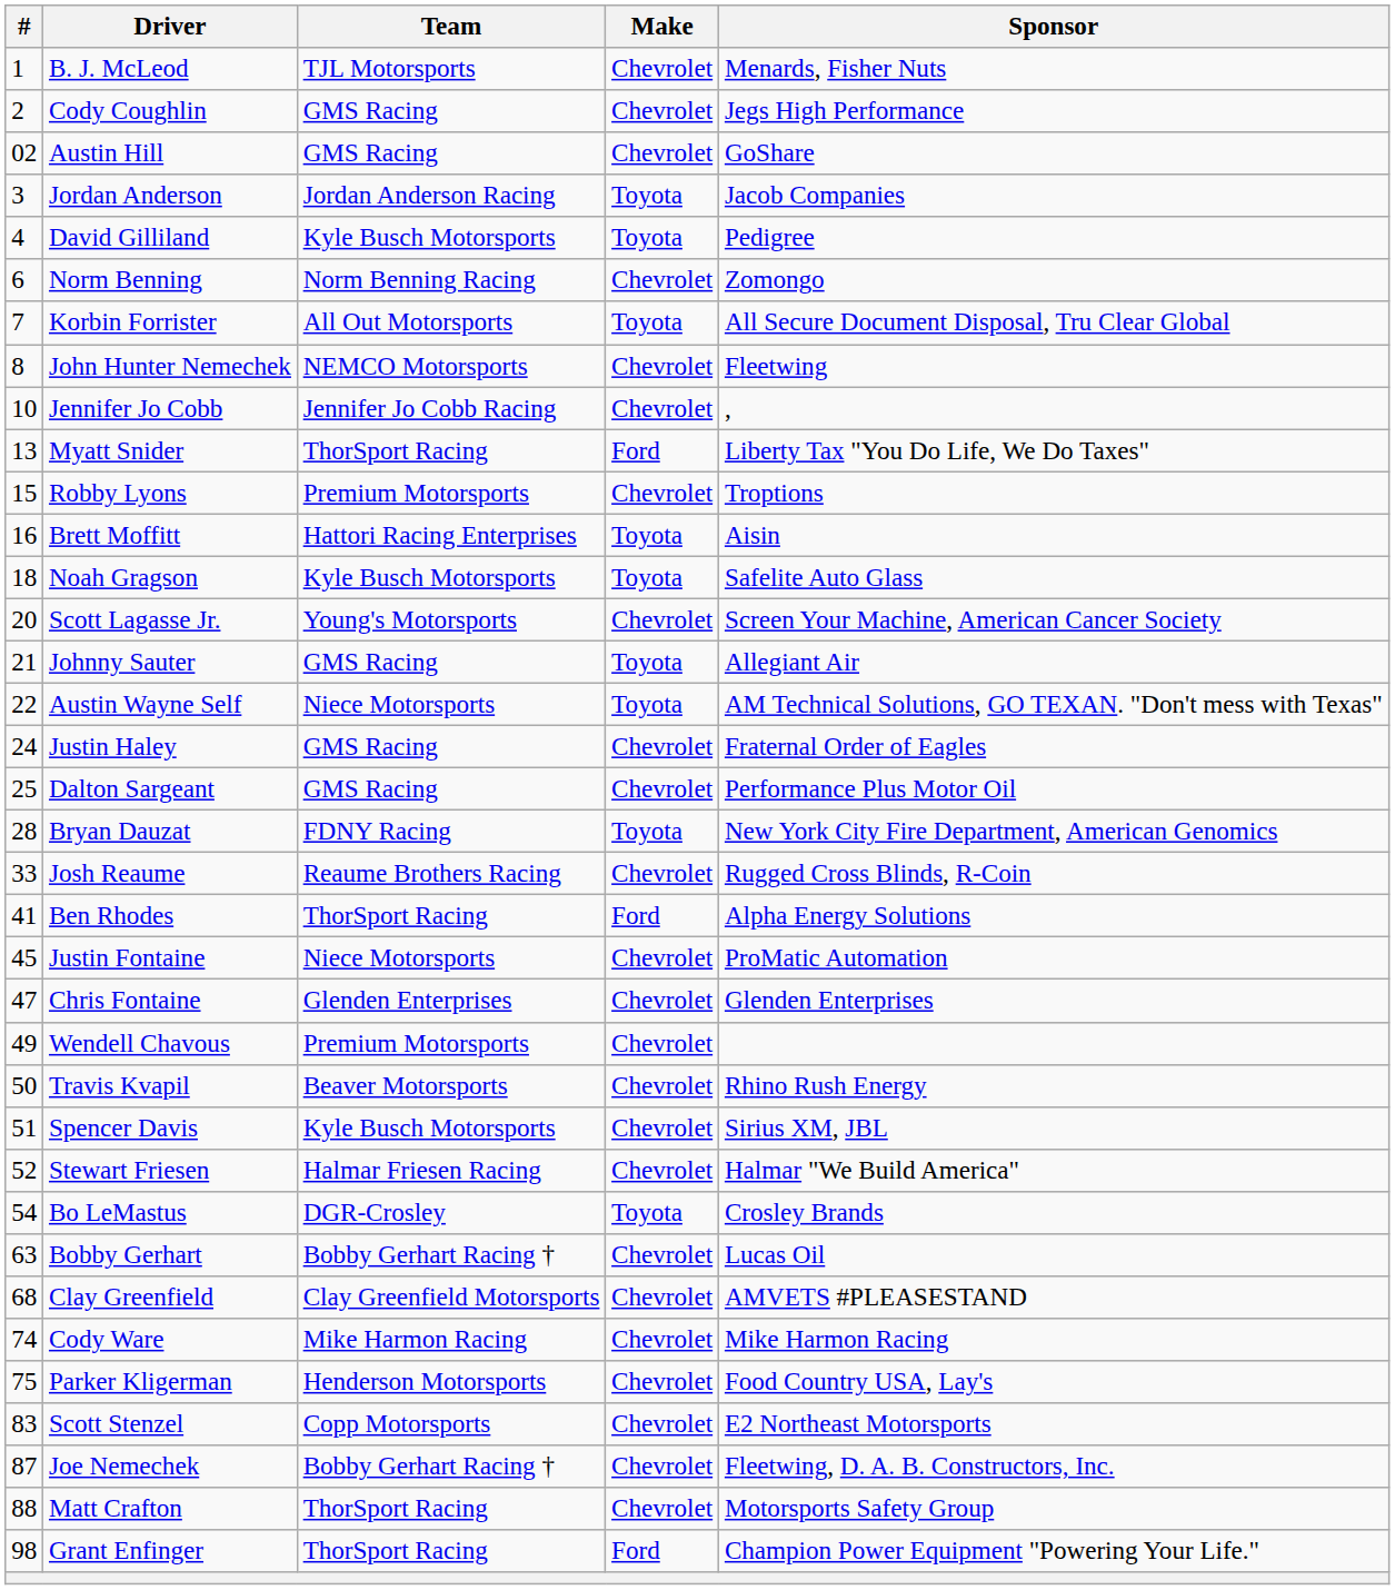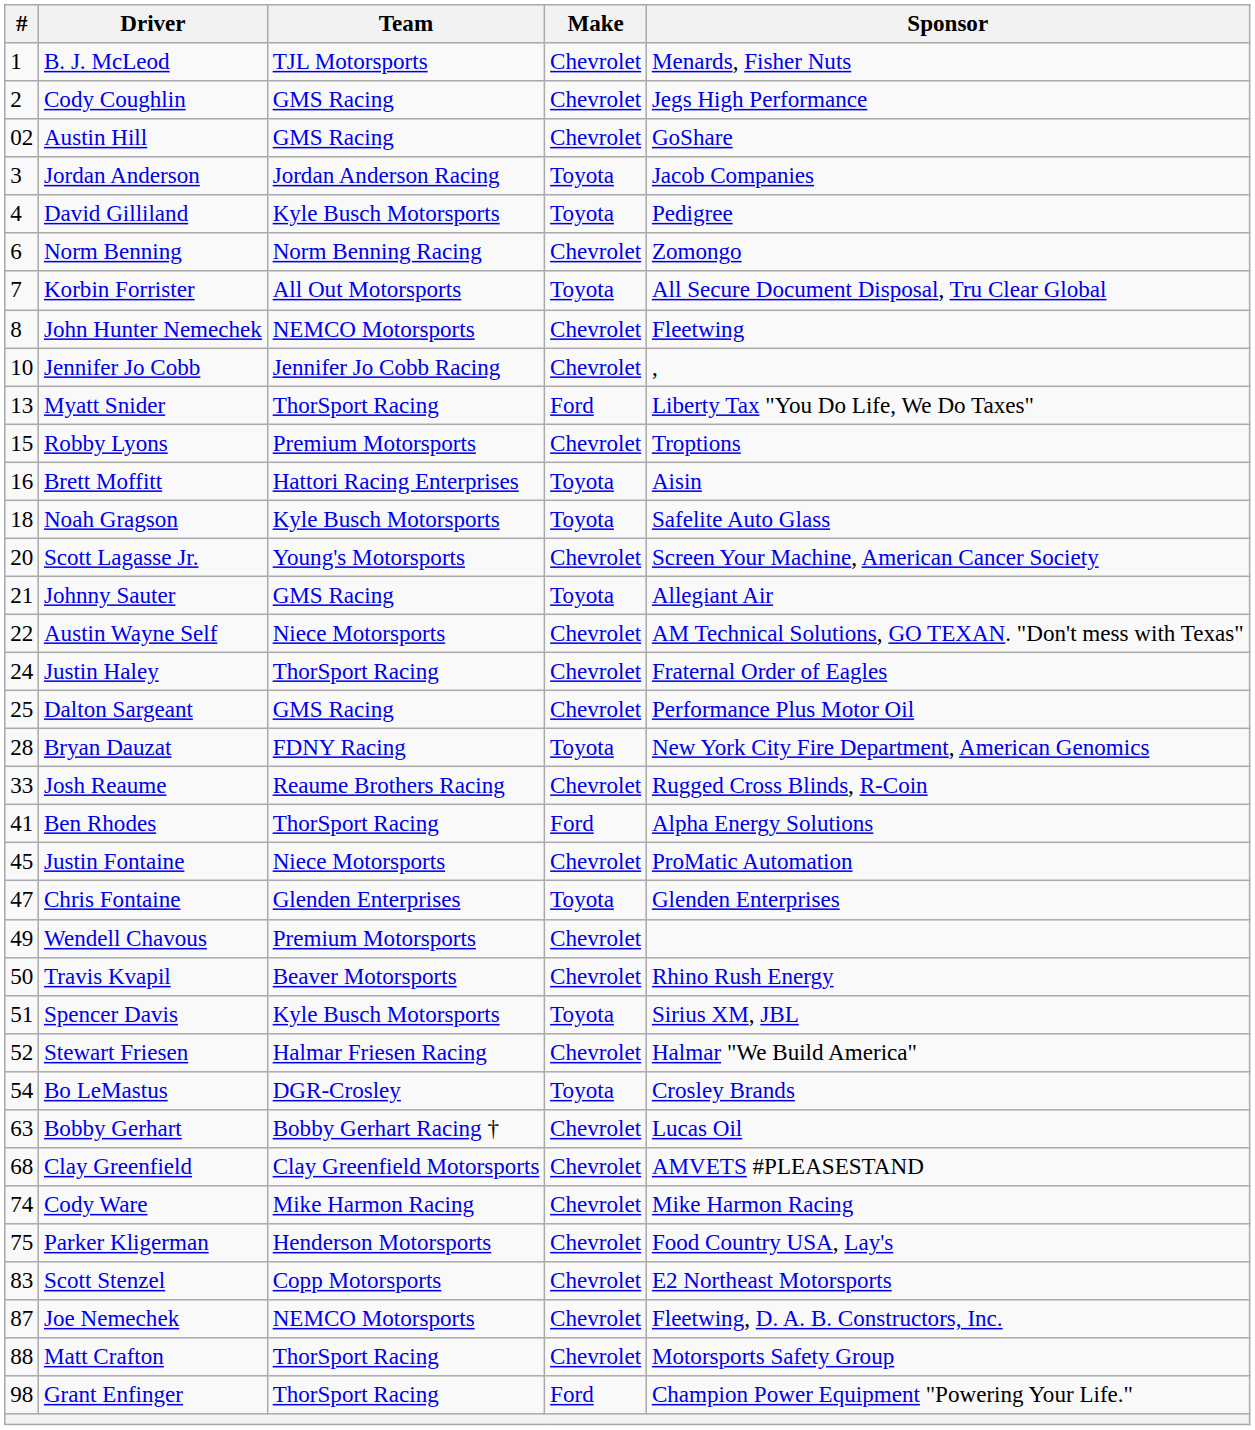 <table class="wikitable" style="font-size:95%">
 <tr>
 <th>#</th>
 <th>Driver</th>
 <th>Team</th>
 <th>Make</th>
 <th>Sponsor</th>
 </tr>
 <tr>
 <td>1</td>
 <td><a href='#'>B. J. McLeod</a></td>
 <td><a href='#'>TJL Motorsports</a></td>
 <td><a href='#'>Chevrolet</a></td>
 <td><a href='#'>Menards</a>, <a href='#'>Fisher Nuts</a></td>
 </tr>
 <tr>
 <td>2</td>
 <td><a href='#'>Cody Coughlin</a></td>
 <td><a href='#'>GMS Racing</a></td>
 <td><a href='#'>Chevrolet</a></td>
 <td><a href='#'>Jegs High Performance</a></td>
 </tr>
 <tr>
 <td>02</td>
 <td><a href='#'>Austin Hill</a></td>
 <td><a href='#'>GMS Racing</a></td>
 <td><a href='#'>Chevrolet</a></td>
 <td><a href='#'>GoShare</a></td>
 </tr>
 <tr>
 <td>3</td>
 <td><a href='#'>Jordan Anderson</a></td>
 <td><a href='#'>Jordan Anderson Racing</a></td>
 <td><a href='#'>Toyota</a></td>
 <td><a href='#'>Jacob Companies</a></td>
 </tr>
 <tr>
 <td>4</td>
 <td><a href='#'>David Gilliland</a></td>
 <td><a href='#'>Kyle Busch Motorsports</a></td>
 <td><a href='#'>Toyota</a></td>
 <td><a href='#'>Pedigree</a></td>
 </tr>
 <tr>
 <td>6</td>
 <td><a href='#'>Norm Benning</a></td>
 <td><a href='#'>Norm Benning Racing</a></td>
 <td><a href='#'>Chevrolet</a></td>
 <td><a href='#'>Zomongo</a></td>
 </tr>
 <tr>
 <td>7</td>
 <td><a href='#'>Korbin Forrister</a></td>
 <td><a href='#'>All Out Motorsports</a></td>
 <td><a href='#'>Toyota</a></td>
 <td><a href='#'>All Secure Document Disposal</a>, <a href='#'>Tru Clear Global</a></td>
 </tr>
 <tr>
 <td>8</td>
 <td><a href='#'>John Hunter Nemechek</a></td>
 <td><a href='#'>NEMCO Motorsports</a></td>
 <td><a href='#'>Chevrolet</a></td>
 <td><a href='#'>Fleetwing</a></td>
 </tr>
 <tr>
 <td>10</td>
 <td><a href='#'>Jennifer Jo Cobb</a></td>
 <td><a href='#'>Jennifer Jo Cobb Racing</a></td>
 <td><a href='#'>Chevrolet</a></td>
 <td>, </td>
 </tr>
 <tr>
 <td>13</td>
 <td><a href='#'>Myatt Snider</a></td>
 <td><a href='#'>ThorSport Racing</a></td>
 <td><a href='#'>Ford</a></td>
 <td><a href='#'>Liberty Tax</a> "You Do Life, We Do Taxes"</td>
 </tr>
 <tr>
 <td>15</td>
 <td><a href='#'>Robby Lyons</a></td>
 <td><a href='#'>Premium Motorsports</a></td>
 <td><a href='#'>Chevrolet</a></td>
 <td><a href='#'>Troptions</a></td>
 </tr>
 <tr>
 <td>16</td>
 <td><a href='#'>Brett Moffitt</a></td>
 <td><a href='#'>Hattori Racing Enterprises</a></td>
 <td><a href='#'>Toyota</a></td>
 <td><a href='#'>Aisin</a></td>
 </tr>
 <tr>
 <td>18</td>
 <td><a href='#'>Noah Gragson</a></td>
 <td><a href='#'>Kyle Busch Motorsports</a></td>
 <td><a href='#'>Toyota</a></td>
 <td><a href='#'>Safelite Auto Glass</a></td>
 </tr>
 <tr>
 <td>20</td>
 <td><a href='#'>Scott Lagasse Jr.</a></td>
 <td><a href='#'>Young's Motorsports</a></td>
 <td><a href='#'>Chevrolet</a></td>
 <td><a href='#'>Screen Your Machine</a>, <a href='#'>American Cancer Society</a></td>
 </tr>
 <tr>
 <td>21</td>
 <td><a href='#'>Johnny Sauter</a></td>
 <td><a href='#'>GMS Racing</a></td>
 <td><a href='#'>Toyota</a></td>
 <td><a href='#'>Allegiant Air</a></td>
 </tr>
 <tr>
 <td>22</td>
 <td><a href='#'>Austin Wayne Self</a></td>
 <td><a href='#'>Niece Motorsports</a></td>
-<td><a href='#'>Toyota</a></td>
+<td><a href='#'>Chevrolet</a></td>
 <td><a href='#'>AM Technical Solutions</a>, <a href='#'>GO TEXAN</a>. "Don't mess with Texas"</td>
 </tr>
 <tr>
 <td>24</td>
 <td><a href='#'>Justin Haley</a></td>
-<td><a href='#'>GMS Racing</a></td>
+<td><a href='#'>ThorSport Racing</a></td>
 <td><a href='#'>Chevrolet</a></td>
 <td><a href='#'>Fraternal Order of Eagles</a></td>
 </tr>
 <tr>
 <td>25</td>
 <td><a href='#'>Dalton Sargeant</a></td>
 <td><a href='#'>GMS Racing</a></td>
 <td><a href='#'>Chevrolet</a></td>
 <td><a href='#'>Performance Plus Motor Oil</a></td>
 </tr>
 <tr>
 <td>28</td>
 <td><a href='#'>Bryan Dauzat</a></td>
 <td><a href='#'>FDNY Racing</a></td>
 <td><a href='#'>Toyota</a></td>
 <td><a href='#'>New York City Fire Department</a>, <a href='#'>American Genomics</a></td>
 </tr>
 <tr>
 <td>33</td>
 <td><a href='#'>Josh Reaume</a></td>
 <td><a href='#'>Reaume Brothers Racing</a></td>
 <td><a href='#'>Chevrolet</a></td>
 <td><a href='#'>Rugged Cross Blinds</a>, <a href='#'>R-Coin</a></td>
 </tr>
 <tr>
 <td>41</td>
 <td><a href='#'>Ben Rhodes</a></td>
 <td><a href='#'>ThorSport Racing</a></td>
 <td><a href='#'>Ford</a></td>
 <td><a href='#'>Alpha Energy Solutions</a></td>
 </tr>
 <tr>
 <td>45</td>
 <td><a href='#'>Justin Fontaine</a></td>
 <td><a href='#'>Niece Motorsports</a></td>
 <td><a href='#'>Chevrolet</a></td>
 <td><a href='#'>ProMatic Automation</a></td>
 </tr>
 <tr>
 <td>47</td>
 <td><a href='#'>Chris Fontaine</a></td>
 <td><a href='#'>Glenden Enterprises</a></td>
-<td><a href='#'>Chevrolet</a></td>
+<td><a href='#'>Toyota</a></td>
 <td><a href='#'>Glenden Enterprises</a></td>
 </tr>
 <tr>
 <td>49</td>
 <td><a href='#'>Wendell Chavous</a></td>
 <td><a href='#'>Premium Motorsports</a></td>
 <td><a href='#'>Chevrolet</a></td>
 <td></td>
 </tr>
 <tr>
 <td>50</td>
 <td><a href='#'>Travis Kvapil</a></td>
 <td><a href='#'>Beaver Motorsports</a></td>
 <td><a href='#'>Chevrolet</a></td>
 <td><a href='#'>Rhino Rush Energy</a></td>
 </tr>
 <tr>
 <td>51</td>
 <td><a href='#'>Spencer Davis</a></td>
 <td><a href='#'>Kyle Busch Motorsports</a></td>
-<td><a href='#'>Chevrolet</a></td>
+<td><a href='#'>Toyota</a></td>
 <td><a href='#'>Sirius XM</a>, <a href='#'>JBL</a></td>
 </tr>
 <tr>
 <td>52</td>
 <td><a href='#'>Stewart Friesen</a></td>
 <td><a href='#'>Halmar Friesen Racing</a></td>
 <td><a href='#'>Chevrolet</a></td>
 <td><a href='#'>Halmar</a> "We Build America"</td>
 </tr>
 <tr>
 <td>54</td>
 <td><a href='#'>Bo LeMastus</a></td>
 <td><a href='#'>DGR-Crosley</a></td>
 <td><a href='#'>Toyota</a></td>
 <td><a href='#'>Crosley Brands</a></td>
 </tr>
 <tr>
 <td>63</td>
 <td><a href='#'>Bobby Gerhart</a></td>
 <td><a href='#'>Bobby Gerhart Racing</a> †</td>
 <td><a href='#'>Chevrolet</a></td>
 <td><a href='#'>Lucas Oil</a></td>
 </tr>
 <tr>
 <td>68</td>
 <td><a href='#'>Clay Greenfield</a></td>
 <td><a href='#'>Clay Greenfield Motorsports</a></td>
 <td><a href='#'>Chevrolet</a></td>
 <td><a href='#'>AMVETS</a> #PLEASESTAND</td>
 </tr>
 <tr>
 <td>74</td>
 <td><a href='#'>Cody Ware</a></td>
 <td><a href='#'>Mike Harmon Racing</a></td>
 <td><a href='#'>Chevrolet</a></td>
 <td><a href='#'>Mike Harmon Racing</a></td>
 </tr>
 <tr>
 <td>75</td>
 <td><a href='#'>Parker Kligerman</a></td>
 <td><a href='#'>Henderson Motorsports</a></td>
 <td><a href='#'>Chevrolet</a></td>
 <td><a href='#'>Food Country USA</a>, <a href='#'>Lay's</a></td>
 </tr>
 <tr>
 <td>83</td>
 <td><a href='#'>Scott Stenzel</a></td>
 <td><a href='#'>Copp Motorsports</a></td>
 <td><a href='#'>Chevrolet</a></td>
 <td><a href='#'>E2 Northeast Motorsports</a></td>
 </tr>
 <tr>
 <td>87</td>
 <td><a href='#'>Joe Nemechek</a></td>
-<td><a href='#'>Bobby Gerhart Racing</a> †</td>
+<td><a href='#'>NEMCO Motorsports</a></td>
 <td><a href='#'>Chevrolet</a></td>
 <td><a href='#'>Fleetwing</a>, <a href='#'>D. A. B. Constructors, Inc.</a></td>
 </tr>
 <tr>
 <td>88</td>
 <td><a href='#'>Matt Crafton</a></td>
 <td><a href='#'>ThorSport Racing</a></td>
 <td><a href='#'>Chevrolet</a></td>
 <td><a href='#'>Motorsports Safety Group</a></td>
 </tr>
 <tr>
 <td>98</td>
 <td><a href='#'>Grant Enfinger</a></td>
 <td><a href='#'>ThorSport Racing</a></td>
 <td><a href='#'>Ford</a></td>
 <td><a href='#'>Champion Power Equipment</a> "Powering Your Life."</td>
 </tr>
 <tr>
 <th colspan="5"></th>
 </tr>
 </table>
